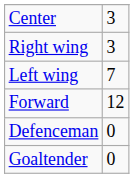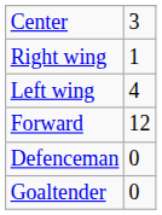 <table class="wikitable">
 <tr>
 </tr>
 <tr>
 <td><a href='#'>Center</a></td>
 <td>3</td>
 </tr>
 <tr>
 <td><a href='#'>Right wing</a></td>
-<td>3</td>
+<td>1</td>
 </tr>
 <tr>
 <td><a href='#'>Left wing</a></td>
-<td>7</td>
+<td>4</td>
 </tr>
 <tr>
 <td><a href='#'>Forward</a></td>
 <td>12</td>
 </tr>
 <tr>
 <td><a href='#'>Defenceman</a></td>
 <td>0</td>
 </tr>
 <tr>
 <td><a href='#'>Goaltender</a></td>
 <td>0</td>
 </tr>
 </table>
